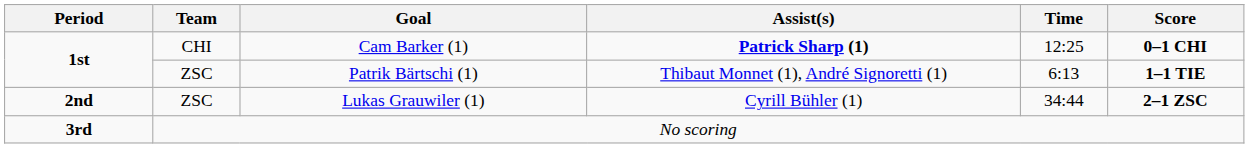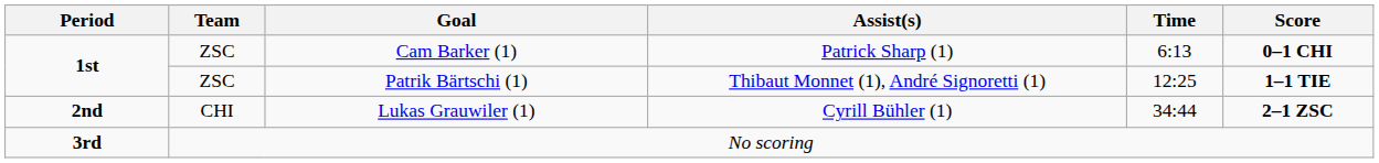 <table width="90%" class="wikitable">
 <tr>
 <th width="12%">Period</th>
 <th width="7%">Team</th>
 <th width="28%">Goal</th>
 <th width="35%">Assist(s)</th>
 <th width="7%">Time</th>
 <th width="11%">Score</th>
 </tr>
 <tr>
 <td align=center rowspan="2"><strong>1st</strong></td>
-<td align=center>CHI</td>
+<td align=center>ZSC</td>
 <td align=center><a href='#'>Cam Barker</a> (1)</td>
-<td align=center><strong><a href='#'>Patrick Sharp</a> (1)</strong></td>
-<td align=center>12:25</td>
+<td align=center><a href='#'>Patrick Sharp</a> (1)</td>
+<td align=center>6:13</td>
 <td align=center><strong>0–1 CHI</strong></td>
 </tr>
 <tr>
 <td align=center>ZSC</td>
 <td align=center><a href='#'>Patrik Bärtschi</a> (1)</td>
 <td align=center><a href='#'>Thibaut Monnet</a> (1), <a href='#'>André Signoretti</a> (1)</td>
-<td align=center>6:13</td>
+<td align=center>12:25</td>
 <td align=center><strong>1–1 TIE</strong></td>
 </tr>
 <tr>
 <td align=center rowspan="1"><strong>2nd</strong></td>
-<td align=center>ZSC</td>
+<td align=center>CHI</td>
 <td align=center><a href='#'>Lukas Grauwiler</a> (1)</td>
 <td align=center><a href='#'>Cyrill Bühler</a> (1)</td>
 <td align=center>34:44</td>
 <td align=center><strong>2–1 ZSC</strong></td>
 </tr>
 <tr>
 <td align=center><strong>3rd</strong></td>
 <td colspan=5 align=center><em>No scoring</em></td>
 </tr>
 </table>
